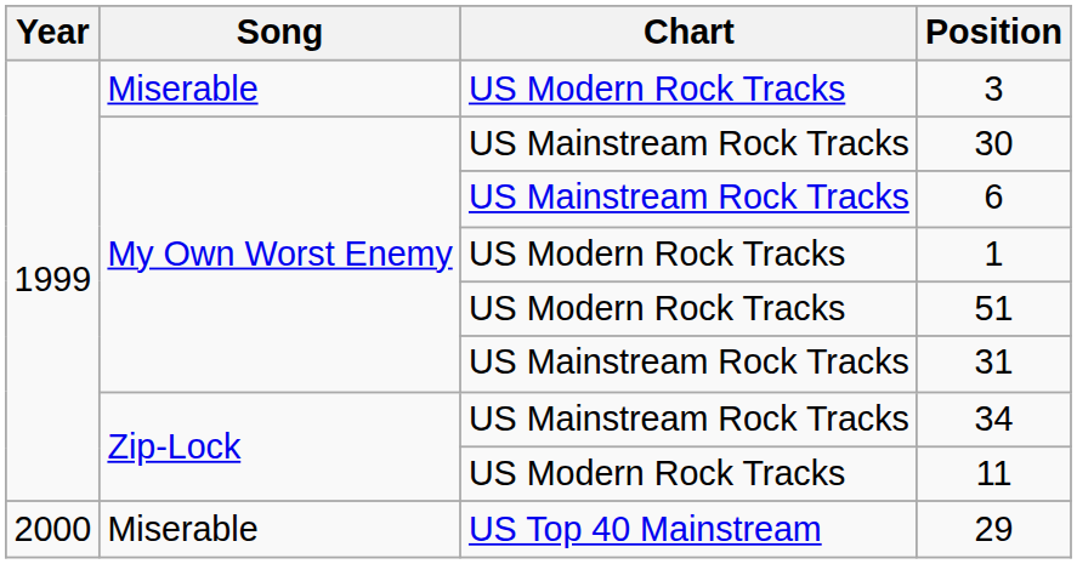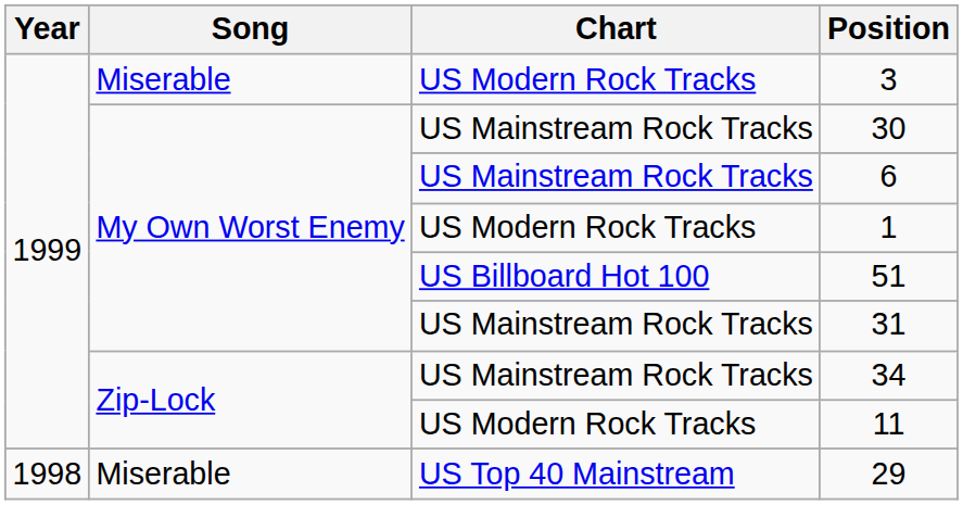 <table class="wikitable">
 <tr>
 <th>Year</th>
 <th>Song</th>
 <th>Chart</th>
 <th>Position</th>
 </tr>
 <tr>
 <td rowspan="8">1999</td>
 <td><a href='#'>Miserable</a></td>
 <td><a href='#'>US Modern Rock Tracks</a></td>
 <td style="text-align:center;">3</td>
 </tr>
 <tr>
 <td rowspan="5"><a href='#'>My Own Worst Enemy</a></td>
 <td>US Mainstream Rock Tracks</td>
 <td style="text-align:center;">30</td>
 </tr>
 <tr>
 <td><a href='#'>US Mainstream Rock Tracks</a></td>
 <td style="text-align:center;">6</td>
 </tr>
 <tr>
 <td>US Modern Rock Tracks</td>
 <td style="text-align:center;">1</td>
 </tr>
 <tr>
-<td>US Modern Rock Tracks</td>
+<td><a href='#'>US Billboard Hot 100</a></td>
 <td style="text-align:center;">51</td>
 </tr>
 <tr>
 <td>US Mainstream Rock Tracks</td>
 <td style="text-align:center;">31</td>
 </tr>
 <tr>
 <td rowspan="2"><a href='#'>Zip-Lock</a></td>
 <td>US Mainstream Rock Tracks</td>
 <td style="text-align:center;">34</td>
 </tr>
 <tr>
 <td>US Modern Rock Tracks</td>
 <td style="text-align:center;">11</td>
 </tr>
 <tr>
-<td>2000</td>
+<td>1998</td>
 <td>Miserable</td>
 <td><a href='#'>US Top 40 Mainstream</a></td>
 <td style="text-align:center;">29</td>
 </tr>
 </table>
